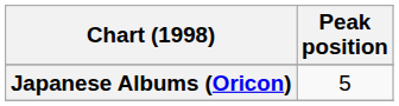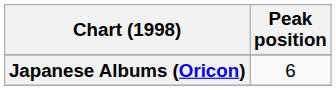 <table class="wikitable sortable plainrowheaders">
 <tr>
 <th scope="col">Chart (1998)</th>
 <th scope="col">Peak<br>position</th>
 </tr>
 <tr>
 </tr>
 <tr>
 </tr>
 <tr>
 </tr>
 <tr>
 </tr>
 <tr>
 </tr>
 <tr>
 </tr>
 <tr>
 </tr>
 <tr>
 </tr>
 <tr>
 </tr>
 <tr>
 </tr>
 <tr>
 <th scope="row">Japanese Albums (<a href='#'>Oricon</a>)</th>
-<td align="center">5</td>
+<td align="center">6</td>
 </tr>
 <tr>
 </tr>
 <tr>
 </tr>
 <tr>
 </tr>
 <tr>
 </tr>
 <tr>
 </tr>
 <tr>
 </tr>
 <tr>
 </tr>
 </table>
